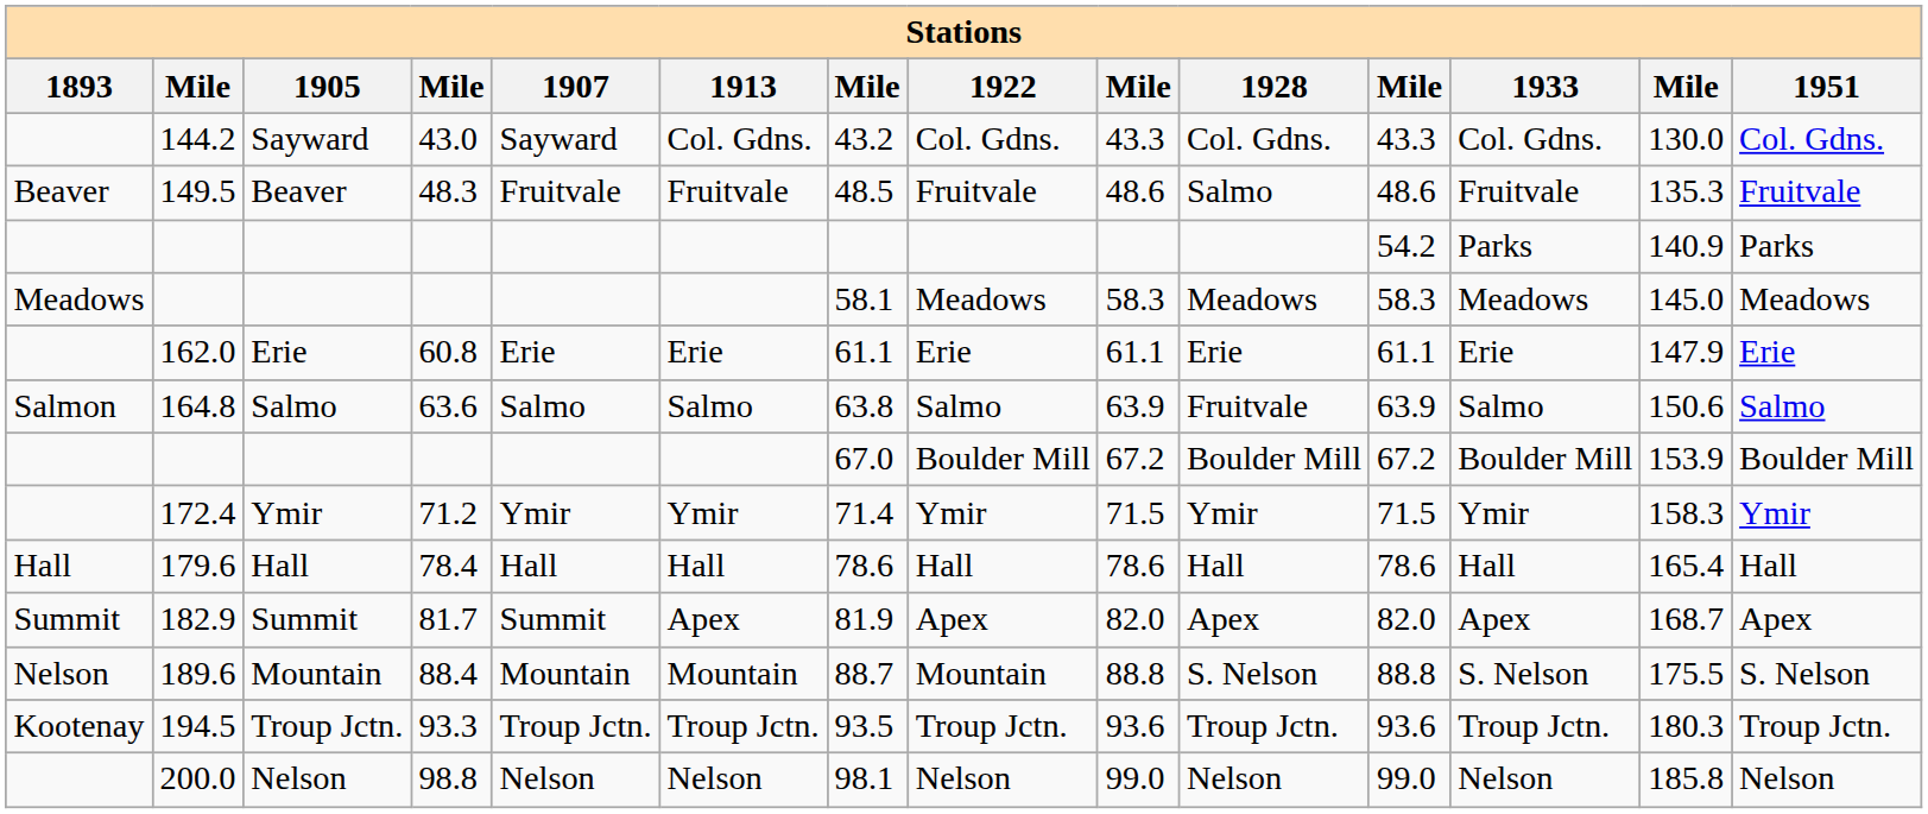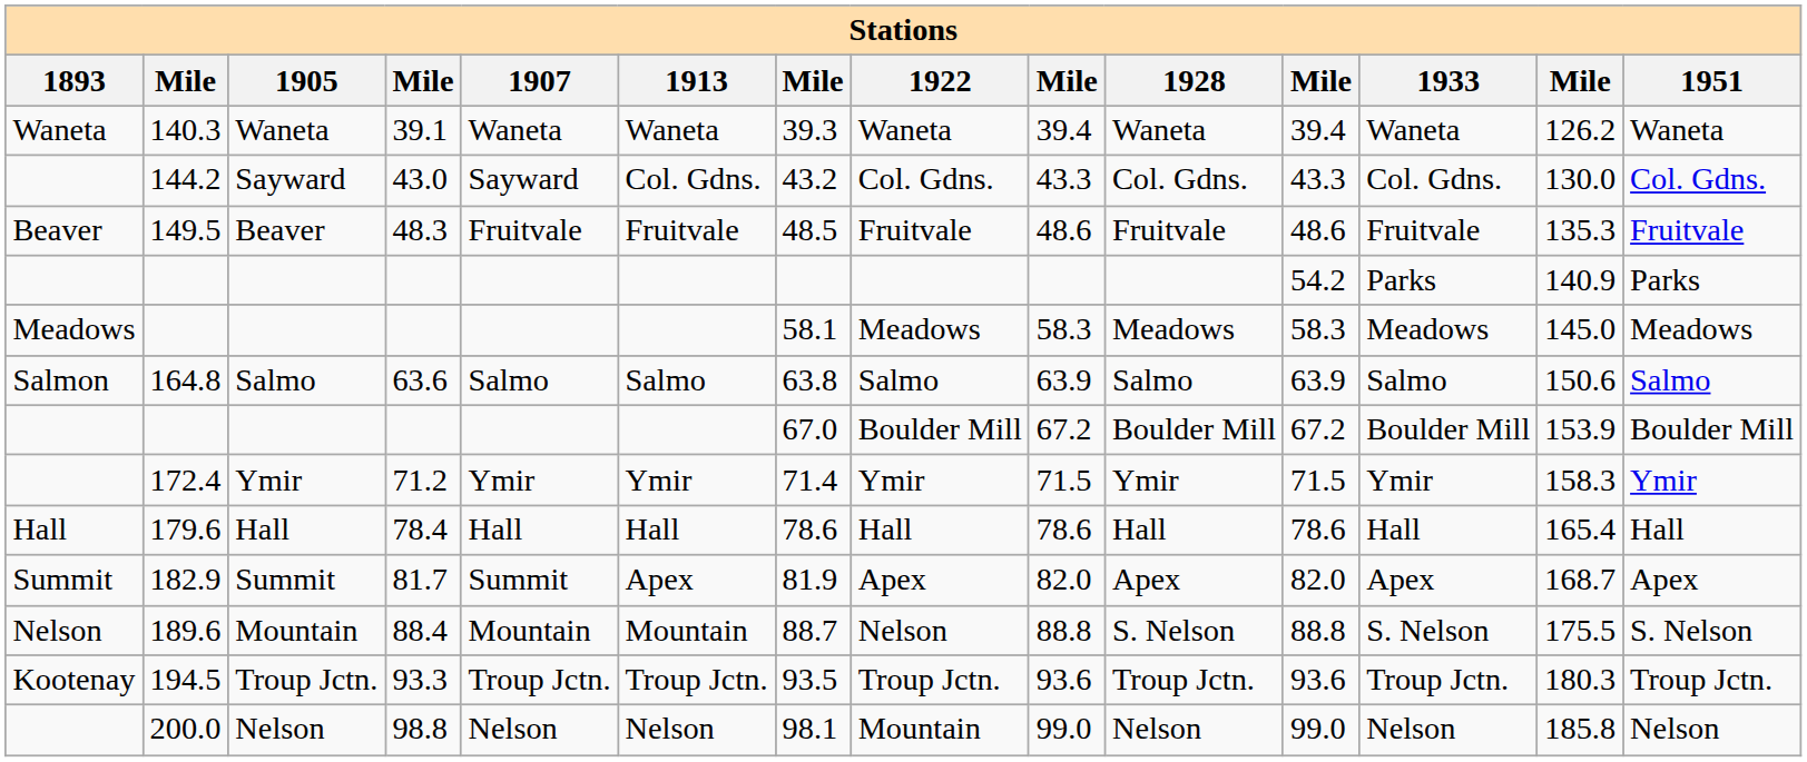 <table class="wikitable">
 <tr>
 <th colspan="14" style="background:#ffdead;">Stations</th>
 </tr>
 <tr>
 <th>1893</th>
 <th>Mile</th>
 <th>1905</th>
 <th>Mile</th>
 <th>1907</th>
 <th>1913</th>
 <th>Mile</th>
 <th>1922</th>
 <th>Mile</th>
 <th>1928</th>
 <th>Mile</th>
 <th>1933</th>
 <th>Mile</th>
 <th>1951</th>
+</tr>
+<tr>
+<td>Waneta</td>
+<td>140.3</td>
+<td>Waneta</td>
+<td>39.1</td>
+<td>Waneta</td>
+<td>Waneta</td>
+<td>39.3</td>
+<td>Waneta</td>
+<td>39.4</td>
+<td>Waneta</td>
+<td>39.4</td>
+<td>Waneta</td>
+<td>126.2</td>
+<td>Waneta</td>
 </tr>
 <tr>
 <td></td>
 <td>144.2</td>
 <td>Sayward</td>
 <td>43.0</td>
 <td>Sayward</td>
 <td>Col. Gdns.</td>
 <td>43.2</td>
 <td>Col. Gdns.</td>
 <td>43.3</td>
 <td>Col. Gdns.</td>
 <td>43.3</td>
 <td>Col. Gdns.</td>
 <td>130.0</td>
 <td><a href='#'>Col. Gdns.</a></td>
 </tr>
 <tr>
 <td>Beaver</td>
 <td>149.5</td>
 <td>Beaver</td>
 <td>48.3</td>
 <td>Fruitvale</td>
 <td>Fruitvale</td>
 <td>48.5</td>
 <td>Fruitvale</td>
 <td>48.6</td>
-<td>Salmo</td>
+<td>Fruitvale</td>
 <td>48.6</td>
 <td>Fruitvale</td>
 <td>135.3</td>
 <td><a href='#'>Fruitvale</a></td>
 </tr>
 <tr>
 <td></td>
 <td></td>
 <td></td>
 <td></td>
 <td></td>
 <td></td>
 <td></td>
 <td></td>
 <td></td>
 <td></td>
 <td>54.2</td>
 <td>Parks</td>
 <td>140.9</td>
 <td>Parks</td>
 </tr>
 <tr>
 <td>Meadows</td>
 <td></td>
 <td></td>
 <td></td>
 <td></td>
 <td></td>
 <td>58.1</td>
 <td>Meadows</td>
 <td>58.3</td>
 <td>Meadows</td>
 <td>58.3</td>
 <td>Meadows</td>
 <td>145.0</td>
 <td>Meadows</td>
 </tr>
 <tr>
-<td></td>
-<td>162.0</td>
-<td>Erie</td>
-<td>60.8</td>
-<td>Erie</td>
-<td>Erie</td>
-<td>61.1</td>
-<td>Erie</td>
-<td>61.1</td>
-<td>Erie</td>
-<td>61.1</td>
-<td>Erie</td>
-<td>147.9</td>
-<td><a href='#'>Erie</a></td>
-</tr>
-<tr>
 <td>Salmon</td>
 <td>164.8</td>
 <td>Salmo</td>
 <td>63.6</td>
 <td>Salmo</td>
 <td>Salmo</td>
 <td>63.8</td>
 <td>Salmo</td>
 <td>63.9</td>
-<td>Fruitvale</td>
+<td>Salmo</td>
 <td>63.9</td>
 <td>Salmo</td>
 <td>150.6</td>
 <td><a href='#'>Salmo</a></td>
 </tr>
 <tr>
 <td></td>
 <td></td>
 <td></td>
 <td></td>
 <td></td>
 <td></td>
 <td>67.0</td>
 <td>Boulder Mill</td>
 <td>67.2</td>
 <td>Boulder Mill</td>
 <td>67.2</td>
 <td>Boulder Mill</td>
 <td>153.9</td>
 <td>Boulder Mill</td>
 </tr>
 <tr>
 <td></td>
 <td>172.4</td>
 <td>Ymir</td>
 <td>71.2</td>
 <td>Ymir</td>
 <td>Ymir</td>
 <td>71.4</td>
 <td>Ymir</td>
 <td>71.5</td>
 <td>Ymir</td>
 <td>71.5</td>
 <td>Ymir</td>
 <td>158.3</td>
 <td><a href='#'>Ymir</a></td>
 </tr>
 <tr>
 <td>Hall</td>
 <td>179.6</td>
 <td>Hall</td>
 <td>78.4</td>
 <td>Hall</td>
 <td>Hall</td>
 <td>78.6</td>
 <td>Hall</td>
 <td>78.6</td>
 <td>Hall</td>
 <td>78.6</td>
 <td>Hall</td>
 <td>165.4</td>
 <td>Hall</td>
 </tr>
 <tr>
 <td>Summit</td>
 <td>182.9</td>
 <td>Summit</td>
 <td>81.7</td>
 <td>Summit</td>
 <td>Apex</td>
 <td>81.9</td>
 <td>Apex</td>
 <td>82.0</td>
 <td>Apex</td>
 <td>82.0</td>
 <td>Apex</td>
 <td>168.7</td>
 <td>Apex</td>
 </tr>
 <tr>
 <td>Nelson</td>
 <td>189.6</td>
 <td>Mountain</td>
 <td>88.4</td>
 <td>Mountain</td>
 <td>Mountain</td>
 <td>88.7</td>
-<td>Mountain</td>
+<td>Nelson</td>
 <td>88.8</td>
 <td>S. Nelson</td>
 <td>88.8</td>
 <td>S. Nelson</td>
 <td>175.5</td>
 <td>S. Nelson</td>
 </tr>
 <tr>
 <td>Kootenay</td>
 <td>194.5</td>
 <td>Troup Jctn.</td>
 <td>93.3</td>
 <td>Troup Jctn.</td>
 <td>Troup Jctn.</td>
 <td>93.5</td>
 <td>Troup Jctn.</td>
 <td>93.6</td>
 <td>Troup Jctn.</td>
 <td>93.6</td>
 <td>Troup Jctn.</td>
 <td>180.3</td>
 <td>Troup Jctn.</td>
 </tr>
 <tr>
 <td></td>
 <td>200.0</td>
 <td>Nelson</td>
 <td>98.8</td>
 <td>Nelson</td>
 <td>Nelson</td>
 <td>98.1</td>
-<td>Nelson</td>
+<td>Mountain</td>
 <td>99.0</td>
 <td>Nelson</td>
 <td>99.0</td>
 <td>Nelson</td>
 <td>185.8</td>
 <td>Nelson</td>
 </tr>
 </table>
